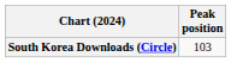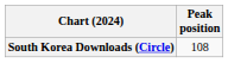 <table class="wikitable plainrowheaders" style="text-align:center">
 <tr>
 <th scope="col">Chart (2024)</th>
 <th scope="col">Peak<br>position</th>
 </tr>
 <tr>
 <th scope="row">South Korea Downloads (<a href='#'>Circle</a>)</th>
-<td>103</td>
+<td>108</td>
 </tr>
 </table>
